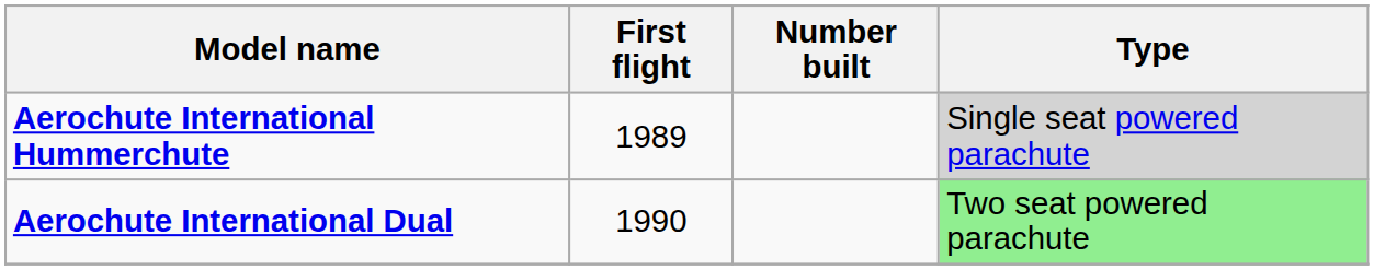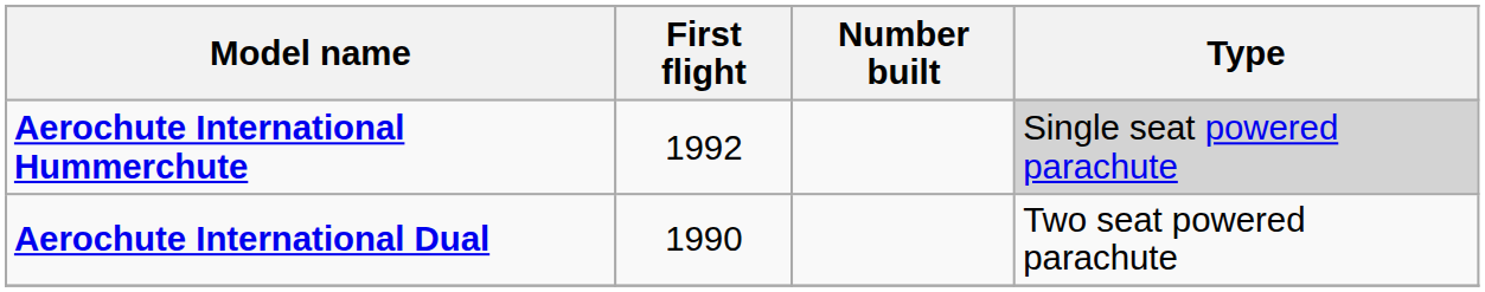 <table class="wikitable" align=center style="font-size:90%;">
 <tr>
 </tr>
 <tr style="background:#efefef;">
 <th>Model name</th>
 <th>First flight</th>
 <th>Number built</th>
 <th>Type</th>
 </tr>
 <tr>
 <td align=left><strong><a href='#'>Aerochute International Hummerchute</a></strong></td>
-<td align=center>1989</td>
+<td align=center>1992</td>
 <td align=center></td>
 <td align=left style="background: lightgrey;">Single seat <a href='#'>powered parachute</a></td>
 </tr>
 <tr>
 <td align=left><strong><a href='#'>Aerochute International Dual</a></strong></td>
 <td align=center>1990</td>
 <td align=center></td>
-<td align=left style="background: lightgreen;">Two seat powered parachute</td>
+<td align=left>Two seat powered parachute</td>
 </tr>
 <tr>
 </tr>
 </table>
